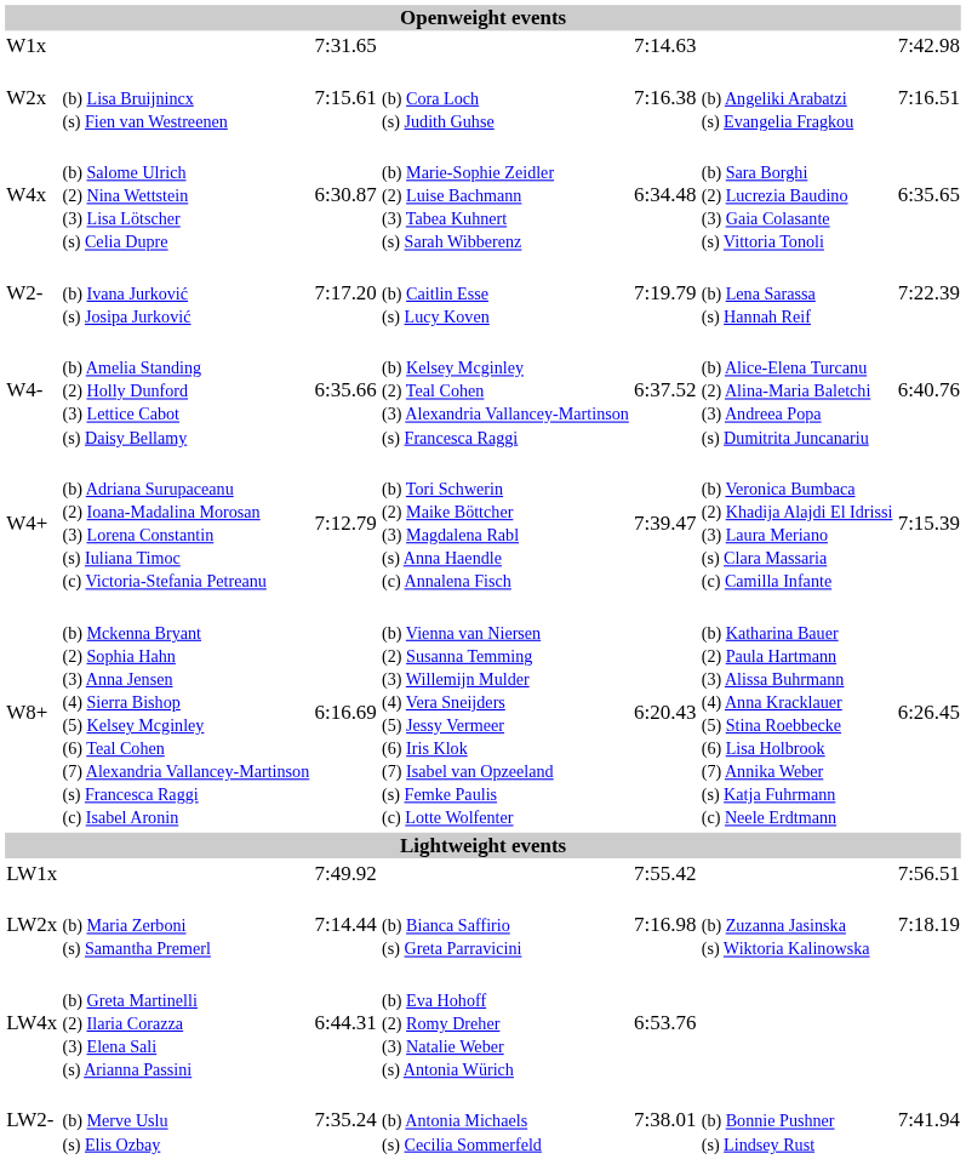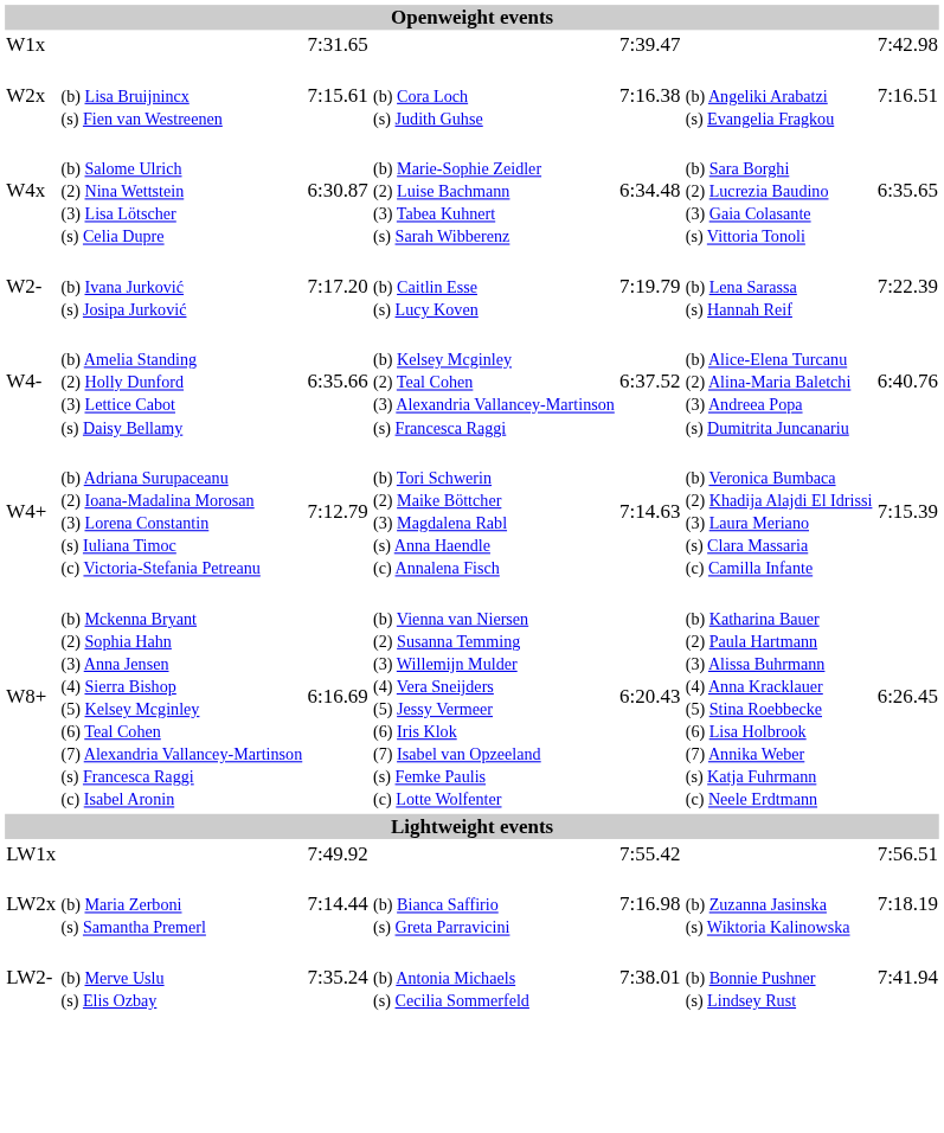 <table>
 <tr>
 <th colspan="7" style="background-color:#CCC;">Openweight events</th>
 </tr>
 <tr>
 <td>W1x</td>
 <td></td>
 <td>7:31.65</td>
 <td></td>
-<td>7:14.63</td>
+<td>7:39.47</td>
 <td></td>
 <td>7:42.98</td>
 </tr>
 <tr>
 <td>W2x</td>
 <td><br><small>(b) <a href='#'>Lisa Bruijnincx</a><br>(s) <a href='#'>Fien van Westreenen</a></small></td>
 <td>7:15.61</td>
 <td><br><small>(b) <a href='#'>Cora Loch</a><br>(s) <a href='#'>Judith Guhse</a></small></td>
 <td>7:16.38</td>
 <td><br><small>(b) <a href='#'>Angeliki Arabatzi</a><br>(s) <a href='#'>Evangelia Fragkou</a></small></td>
 <td>7:16.51</td>
 </tr>
 <tr>
 <td>W4x</td>
 <td><br><small>(b) <a href='#'>Salome Ulrich</a><br>(2) <a href='#'>Nina Wettstein</a><br>(3) <a href='#'>Lisa Lötscher</a><br>(s) <a href='#'>Celia Dupre</a></small></td>
 <td>6:30.87</td>
 <td><br><small>(b) <a href='#'>Marie-Sophie Zeidler</a><br>(2) <a href='#'>Luise Bachmann</a><br>(3) <a href='#'>Tabea Kuhnert</a><br>(s) <a href='#'>Sarah Wibberenz</a></small></td>
 <td>6:34.48</td>
 <td><br><small>(b) <a href='#'>Sara Borghi</a><br>(2) <a href='#'>Lucrezia Baudino</a><br>(3) <a href='#'>Gaia Colasante</a><br>(s) <a href='#'>Vittoria Tonoli</a></small></td>
 <td>6:35.65</td>
 </tr>
 <tr>
 <td>W2-</td>
 <td><br><small>(b) <a href='#'>Ivana Jurković</a><br>(s) <a href='#'>Josipa Jurković</a></small></td>
 <td>7:17.20</td>
 <td><br><small>(b) <a href='#'>Caitlin Esse</a><br>(s) <a href='#'>Lucy Koven</a></small></td>
 <td>7:19.79</td>
 <td><br><small>(b) <a href='#'>Lena Sarassa</a><br>(s) <a href='#'>Hannah Reif</a></small></td>
 <td>7:22.39</td>
 </tr>
 <tr>
 <td>W4-</td>
 <td><br><small>(b) <a href='#'>Amelia Standing</a><br>(2) <a href='#'>Holly Dunford</a><br>(3) <a href='#'>Lettice Cabot</a><br>(s) <a href='#'>Daisy Bellamy</a></small></td>
 <td>6:35.66</td>
 <td><br><small>(b) <a href='#'>Kelsey Mcginley</a><br>(2) <a href='#'>Teal Cohen</a><br>(3) <a href='#'>Alexandria Vallancey-Martinson</a><br>(s) <a href='#'>Francesca Raggi</a></small></td>
 <td>6:37.52</td>
 <td><br><small>(b) <a href='#'>Alice-Elena Turcanu</a><br>(2) <a href='#'>Alina-Maria Baletchi</a><br>(3) <a href='#'>Andreea Popa</a><br>(s) <a href='#'>Dumitrita Juncanariu</a></small></td>
 <td>6:40.76</td>
 </tr>
 <tr>
 <td>W4+</td>
 <td><br><small>(b) <a href='#'>Adriana Surupaceanu</a><br>(2) <a href='#'>Ioana-Madalina Morosan</a><br>(3) <a href='#'>Lorena Constantin</a><br>(s) <a href='#'>Iuliana Timoc</a><br>(c) <a href='#'>Victoria-Stefania Petreanu</a></small></td>
 <td>7:12.79</td>
 <td><br><small>(b) <a href='#'>Tori Schwerin</a><br>(2) <a href='#'>Maike Böttcher</a><br>(3) <a href='#'>Magdalena Rabl</a><br>(s) <a href='#'>Anna Haendle</a><br>(c) <a href='#'>Annalena Fisch</a></small></td>
-<td>7:39.47</td>
+<td>7:14.63</td>
 <td><br><small>(b) <a href='#'>Veronica Bumbaca</a><br>(2) <a href='#'>Khadija Alajdi El Idrissi</a><br>(3) <a href='#'>Laura Meriano</a><br>(s) <a href='#'>Clara Massaria</a><br>(c) <a href='#'>Camilla Infante</a></small></td>
 <td>7:15.39</td>
 </tr>
 <tr>
 <td>W8+</td>
 <td><br><small>(b) <a href='#'>Mckenna Bryant</a><br>(2) <a href='#'>Sophia Hahn</a><br>(3) <a href='#'>Anna Jensen</a><br>(4) <a href='#'>Sierra Bishop</a><br>(5) <a href='#'>Kelsey Mcginley</a><br>(6) <a href='#'>Teal Cohen</a><br>(7) <a href='#'>Alexandria Vallancey-Martinson</a><br>(s) <a href='#'>Francesca Raggi</a><br>(c) <a href='#'>Isabel Aronin</a></small></td>
 <td>6:16.69</td>
 <td><br><small>(b) <a href='#'>Vienna van Niersen</a><br>(2) <a href='#'>Susanna Temming</a><br>(3) <a href='#'>Willemijn Mulder</a><br>(4) <a href='#'>Vera Sneijders</a><br>(5) <a href='#'>Jessy Vermeer</a><br>(6) <a href='#'>Iris Klok</a><br>(7) <a href='#'>Isabel van Opzeeland</a><br>(s) <a href='#'>Femke Paulis</a><br>(c) <a href='#'>Lotte Wolfenter</a></small></td>
 <td>6:20.43</td>
 <td><br><small>(b) <a href='#'>Katharina Bauer</a><br>(2) <a href='#'>Paula Hartmann</a><br>(3) <a href='#'>Alissa Buhrmann</a><br>(4) <a href='#'>Anna Kracklauer</a><br>(5) <a href='#'>Stina Roebbecke</a><br>(6) <a href='#'>Lisa Holbrook</a><br>(7) <a href='#'>Annika Weber</a><br>(s) <a href='#'>Katja Fuhrmann</a><br>(c) <a href='#'>Neele Erdtmann</a></small></td>
 <td>6:26.45</td>
 </tr>
 <tr>
 <th colspan="7" style="background-color:#CCC;">Lightweight events</th>
 </tr>
 <tr>
 <td>LW1x</td>
 <td></td>
 <td>7:49.92</td>
 <td></td>
 <td>7:55.42</td>
 <td></td>
 <td>7:56.51</td>
 </tr>
 <tr>
 <td>LW2x</td>
 <td><br><small>(b) <a href='#'>Maria Zerboni</a><br>(s) <a href='#'>Samantha Premerl</a></small></td>
 <td>7:14.44</td>
 <td><br><small>(b) <a href='#'>Bianca Saffirio</a><br>(s) <a href='#'>Greta Parravicini</a></small></td>
 <td>7:16.98</td>
 <td><br><small>(b) <a href='#'>Zuzanna Jasinska</a><br>(s) <a href='#'>Wiktoria Kalinowska</a></small></td>
 <td>7:18.19</td>
 </tr>
 <tr>
-<td>LW4x</td>
-<td><br><small>(b) <a href='#'>Greta Martinelli</a><br>(2) <a href='#'>Ilaria Corazza</a><br>(3) <a href='#'>Elena Sali</a><br>(s) <a href='#'>Arianna Passini</a></small></td>
-<td>6:44.31</td>
-<td><br><small>(b) <a href='#'>Eva Hohoff</a><br>(2) <a href='#'>Romy Dreher</a><br>(3) <a href='#'>Natalie Weber</a><br>(s) <a href='#'>Antonia Würich</a></small></td>
-<td>6:53.76</td>
-<td></td>
-<td></td>
-</tr>
-<tr>
 <td>LW2-</td>
 <td><br><small>(b) <a href='#'>Merve Uslu</a><br>(s) <a href='#'>Elis Ozbay</a></small></td>
 <td>7:35.24</td>
 <td><br><small>(b) <a href='#'>Antonia Michaels</a><br>(s) <a href='#'>Cecilia Sommerfeld</a></small></td>
 <td>7:38.01</td>
 <td><br><small>(b) <a href='#'>Bonnie Pushner</a><br>(s) <a href='#'>Lindsey Rust</a></small></td>
 <td>7:41.94</td>
 </tr>
 </table>
